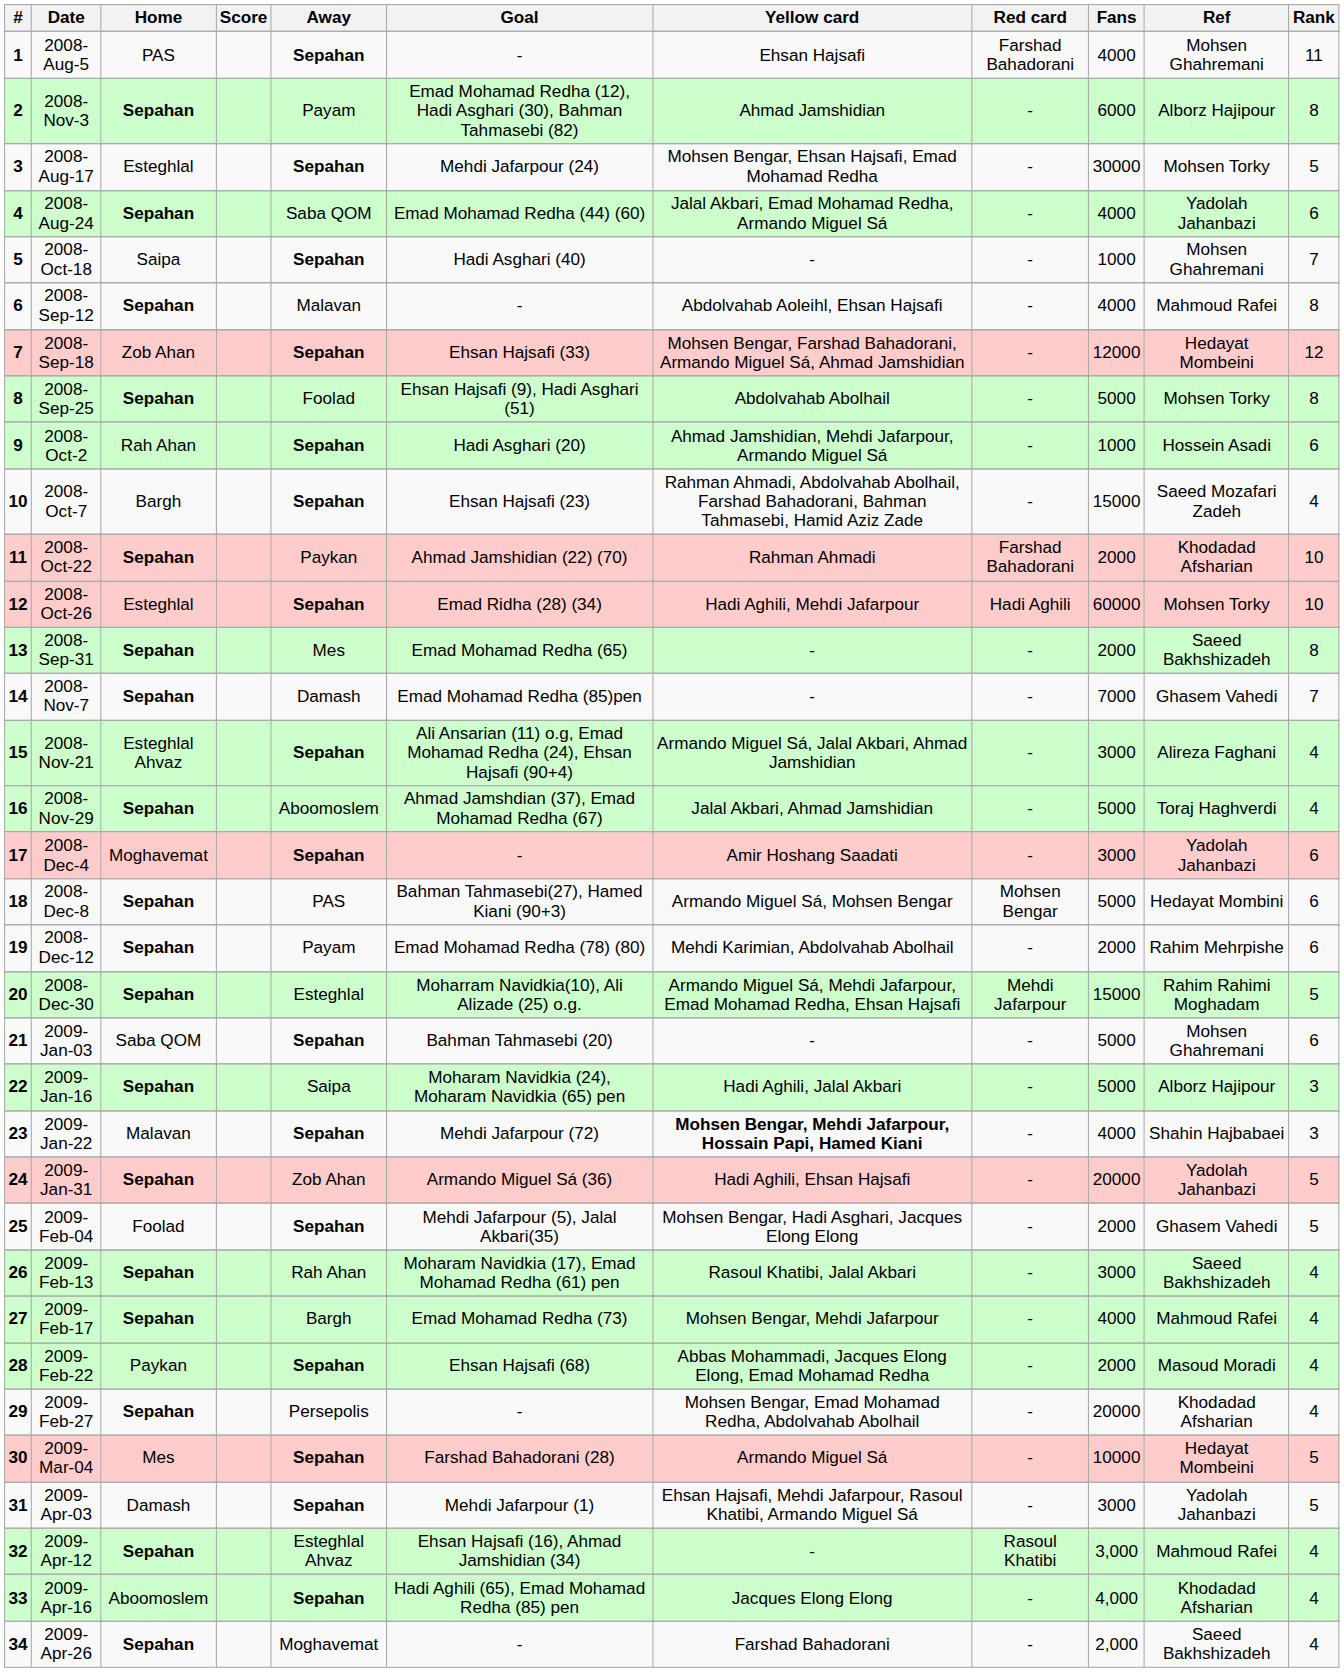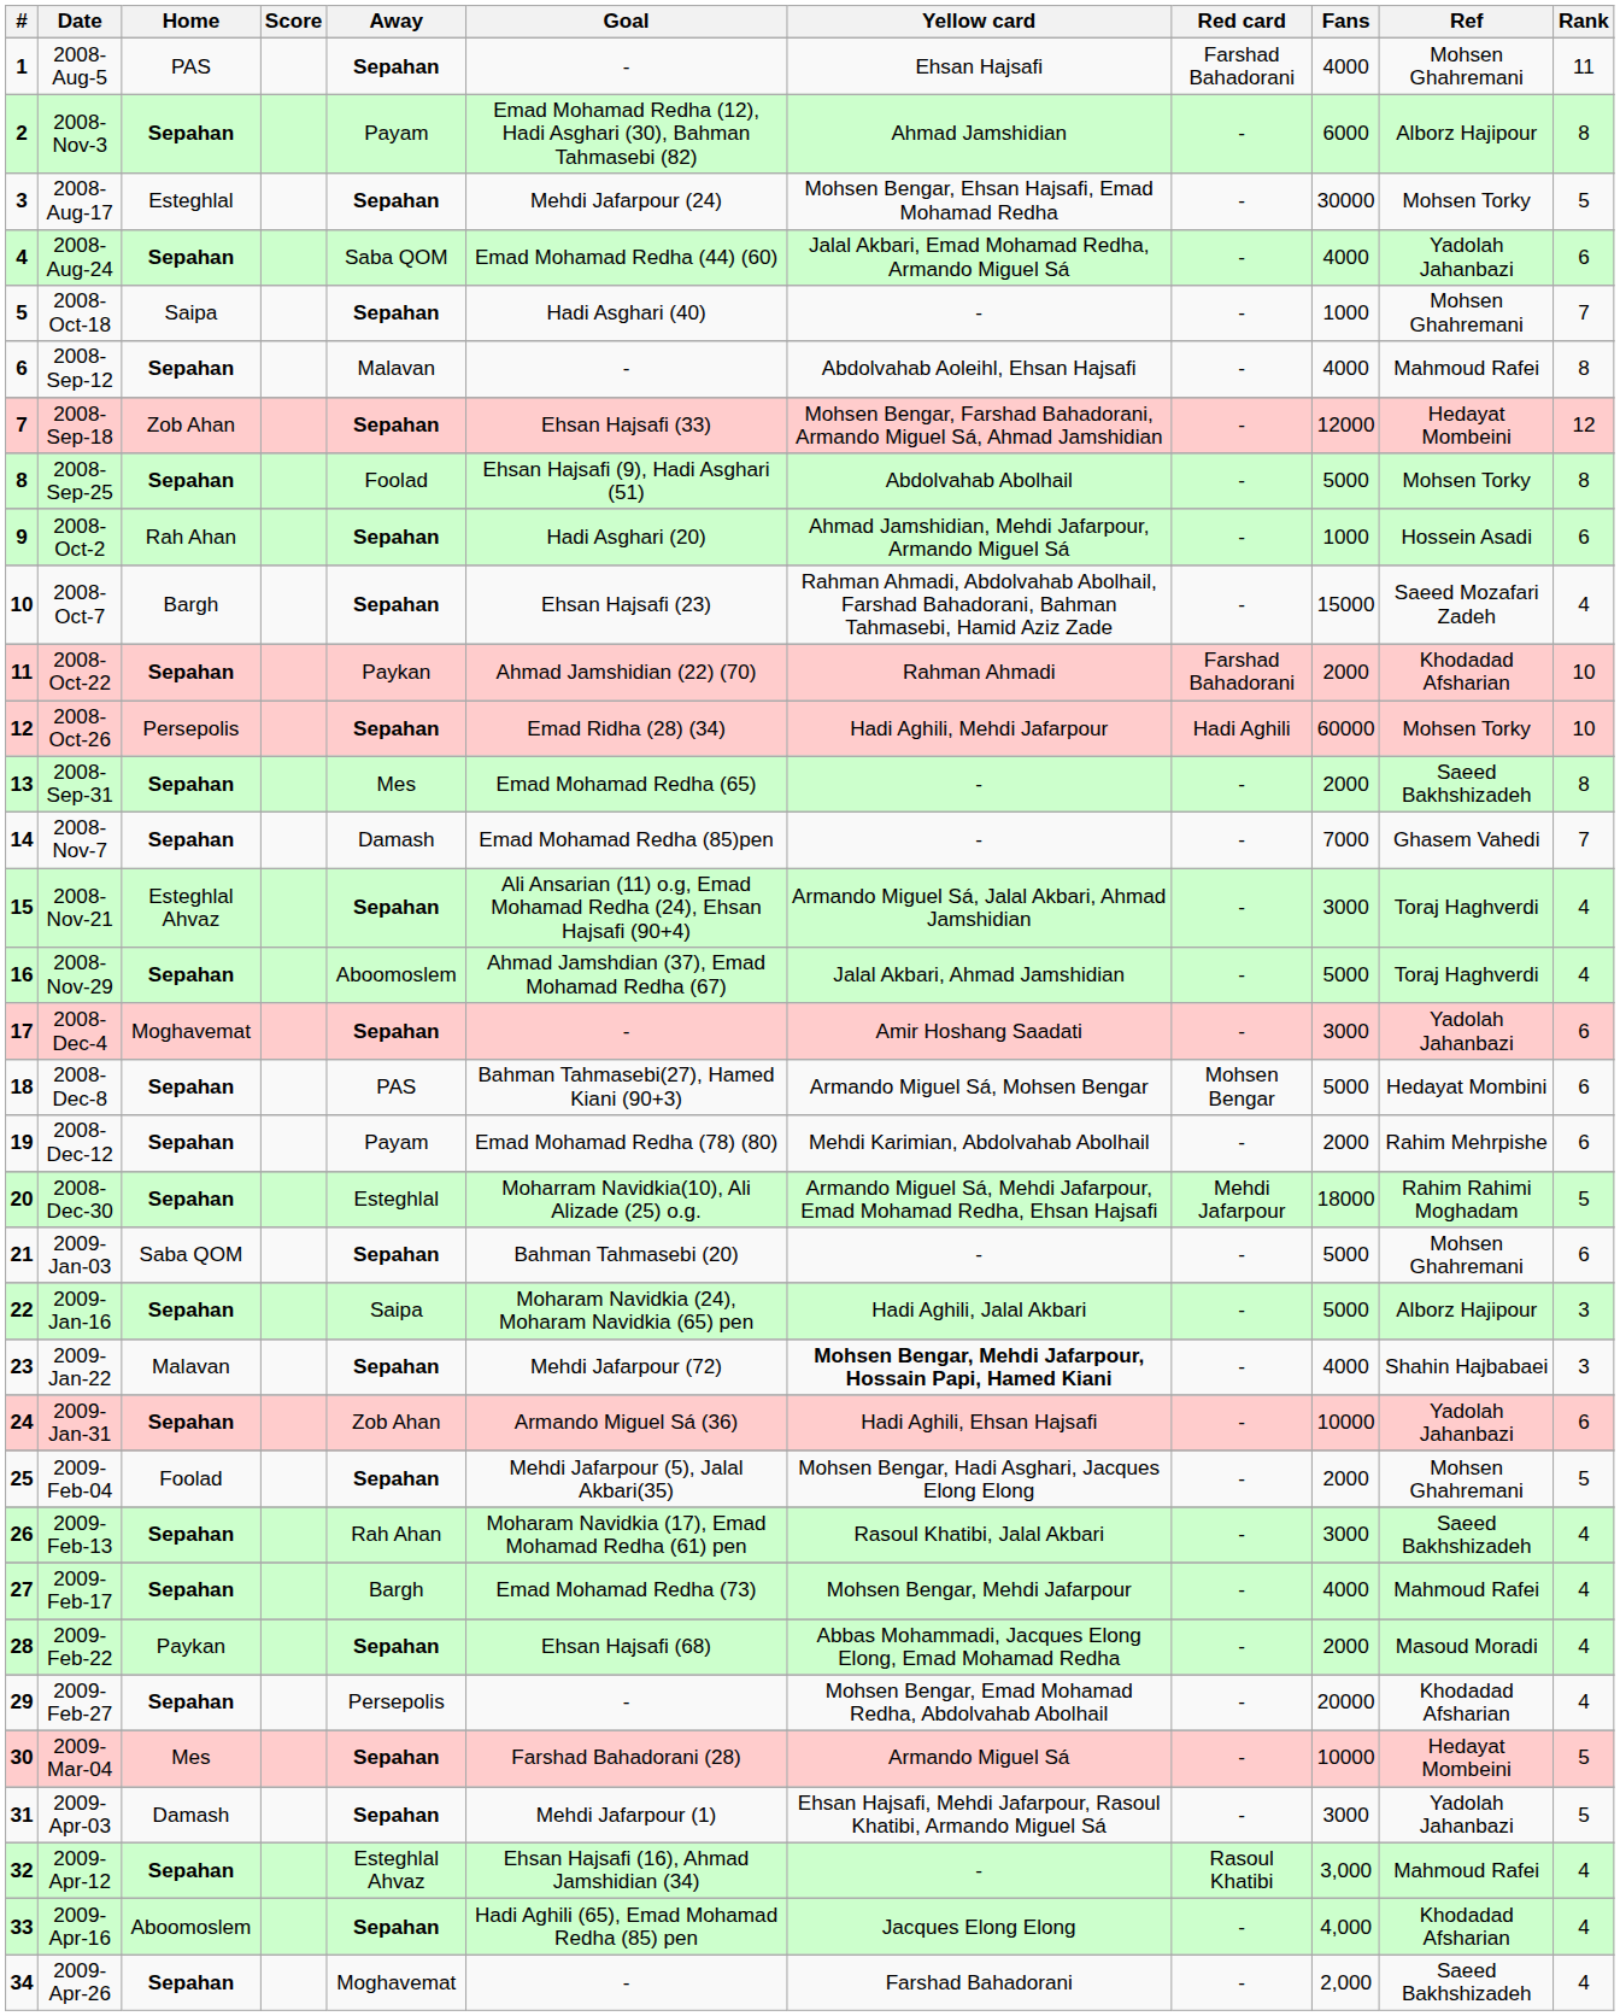 <table class="wikitable" style="text-align:center">
 <tr>
 <th>#</th>
 <th>Date</th>
 <th>Home</th>
 <th>Score</th>
 <th>Away</th>
 <th>Goal </th>
 <th>Yellow card </th>
 <th>Red card </th>
 <th>Fans</th>
 <th>Ref</th>
 <th>Rank</th>
 </tr>
 <tr>
 </tr>
 <tr style=>
 <td><strong>1</strong></td>
 <td>2008-Aug-5</td>
 <td>PAS</td>
 <td></td>
 <td><strong>Sepahan</strong></td>
 <td>-</td>
 <td>Ehsan Hajsafi</td>
 <td>Farshad Bahadorani</td>
 <td>4000</td>
 <td>Mohsen Ghahremani</td>
 <td>11</td>
 </tr>
 <tr>
 </tr>
 <tr style="background:#CCFFCC;">
 <td><strong>2</strong></td>
 <td>2008-Nov-3</td>
 <td><strong>Sepahan</strong></td>
 <td></td>
 <td>Payam</td>
 <td>Emad Mohamad Redha (12), Hadi Asghari (30), Bahman Tahmasebi (82)</td>
 <td>Ahmad Jamshidian</td>
 <td>-</td>
 <td>6000</td>
 <td>Alborz Hajipour</td>
 <td>8</td>
 </tr>
 <tr>
 </tr>
 <tr style=>
 <td><strong>3</strong></td>
 <td>2008-Aug-17</td>
 <td>Esteghlal</td>
 <td></td>
 <td><strong>Sepahan</strong></td>
 <td>Mehdi Jafarpour (24)</td>
 <td>Mohsen Bengar, Ehsan Hajsafi, Emad Mohamad Redha</td>
 <td>-</td>
 <td>30000</td>
 <td>Mohsen Torky</td>
 <td>5</td>
 </tr>
 <tr>
 </tr>
 <tr style="background:#CCFFCC;">
 <td><strong>4</strong></td>
 <td>2008-Aug-24</td>
 <td><strong>Sepahan</strong></td>
 <td></td>
 <td>Saba QOM</td>
 <td>Emad Mohamad Redha (44) (60)</td>
 <td>Jalal Akbari, Emad Mohamad Redha, Armando Miguel Sá</td>
 <td>-</td>
 <td>4000</td>
 <td>Yadolah Jahanbazi</td>
 <td>6</td>
 </tr>
 <tr>
 </tr>
 <tr style=>
 <td><strong>5</strong></td>
 <td>2008-Oct-18</td>
 <td>Saipa</td>
 <td></td>
 <td><strong>Sepahan</strong></td>
 <td>Hadi Asghari (40)</td>
 <td>-</td>
 <td>-</td>
 <td>1000</td>
 <td>Mohsen Ghahremani</td>
 <td>7</td>
 </tr>
 <tr>
 </tr>
 <tr style=>
 <td><strong>6</strong></td>
 <td>2008-Sep-12</td>
 <td><strong>Sepahan</strong></td>
 <td></td>
 <td>Malavan</td>
 <td>-</td>
 <td>Abdolvahab Aoleihl, Ehsan Hajsafi</td>
 <td>-</td>
 <td>4000</td>
 <td>Mahmoud Rafei</td>
 <td>8</td>
 </tr>
 <tr>
 </tr>
 <tr style="background:#FFCCCC;">
 <td><strong>7</strong></td>
 <td>2008-Sep-18</td>
 <td>Zob Ahan</td>
 <td></td>
 <td><strong>Sepahan</strong></td>
 <td>Ehsan Hajsafi (33)</td>
 <td>Mohsen Bengar, Farshad Bahadorani, Armando Miguel Sá, Ahmad Jamshidian</td>
 <td>-</td>
 <td>12000</td>
 <td>Hedayat Mombeini</td>
 <td>12</td>
 </tr>
 <tr>
 </tr>
 <tr style="background:#CCFFCC;">
 <td><strong>8</strong></td>
 <td>2008-Sep-25</td>
 <td><strong>Sepahan</strong></td>
 <td></td>
 <td>Foolad</td>
 <td>Ehsan Hajsafi (9), Hadi Asghari (51)</td>
 <td>Abdolvahab Abolhail</td>
 <td>-</td>
 <td>5000</td>
 <td>Mohsen Torky</td>
 <td>8</td>
 </tr>
 <tr>
 </tr>
 <tr style="background:#CCFFCC;">
 <td><strong>9</strong></td>
 <td>2008-Oct-2</td>
 <td>Rah Ahan</td>
 <td></td>
 <td><strong>Sepahan</strong></td>
 <td>Hadi Asghari (20)</td>
 <td>Ahmad Jamshidian, Mehdi Jafarpour, Armando Miguel Sá</td>
 <td>-</td>
 <td>1000</td>
 <td>Hossein Asadi</td>
 <td>6</td>
 </tr>
 <tr>
 </tr>
 <tr Style=>
 <td><strong>10</strong></td>
 <td>2008-Oct-7</td>
 <td>Bargh</td>
 <td></td>
 <td><strong>Sepahan</strong></td>
 <td>Ehsan Hajsafi (23)</td>
 <td>Rahman Ahmadi, Abdolvahab Abolhail, Farshad Bahadorani, Bahman Tahmasebi, Hamid Aziz Zade</td>
 <td>-</td>
 <td>15000</td>
 <td>Saeed Mozafari Zadeh</td>
 <td>4</td>
 </tr>
 <tr>
 </tr>
 <tr style="background:#FFCCCC;">
 <td><strong>11</strong></td>
 <td>2008-Oct-22</td>
 <td><strong>Sepahan</strong></td>
 <td></td>
 <td>Paykan</td>
 <td>Ahmad Jamshidian (22) (70)</td>
 <td>Rahman Ahmadi</td>
 <td>Farshad Bahadorani</td>
 <td>2000</td>
 <td>Khodadad Afsharian</td>
 <td>10</td>
 </tr>
 <tr>
 </tr>
 <tr style="background:#FFCCCC;">
 <td><strong>12</strong></td>
 <td>2008-Oct-26</td>
-<td>Esteghlal</td>
+<td>Persepolis</td>
 <td></td>
 <td><strong>Sepahan</strong></td>
 <td>Emad Ridha (28) (34)</td>
 <td>Hadi Aghili, Mehdi Jafarpour</td>
 <td>Hadi Aghili</td>
 <td>60000</td>
 <td>Mohsen Torky</td>
 <td>10</td>
 </tr>
 <tr>
 </tr>
 <tr style="background:#CCFFCC;">
 <td><strong>13</strong></td>
 <td>2008-Sep-31</td>
 <td><strong>Sepahan</strong></td>
 <td></td>
 <td>Mes</td>
 <td>Emad Mohamad Redha (65)</td>
 <td>-</td>
 <td>-</td>
 <td>2000</td>
 <td>Saeed Bakhshizadeh</td>
 <td>8</td>
 </tr>
 <tr>
 </tr>
 <tr style=>
 <td><strong>14</strong></td>
 <td>2008-Nov-7</td>
 <td><strong>Sepahan</strong></td>
 <td></td>
 <td>Damash</td>
 <td>Emad Mohamad Redha (85)pen</td>
 <td>-</td>
 <td>-</td>
 <td>7000</td>
 <td>Ghasem Vahedi</td>
 <td>7</td>
 </tr>
 <tr>
 </tr>
 <tr style="background:#CCFFCC;">
 <td><strong>15</strong></td>
 <td>2008-Nov-21</td>
 <td>Esteghlal Ahvaz</td>
 <td></td>
 <td><strong>Sepahan</strong></td>
 <td>Ali Ansarian (11) o.g, Emad Mohamad Redha (24), Ehsan Hajsafi (90+4)</td>
 <td>Armando Miguel Sá, Jalal Akbari, Ahmad Jamshidian</td>
 <td>-</td>
 <td>3000</td>
-<td>Alireza Faghani</td>
+<td>Toraj Haghverdi</td>
 <td>4</td>
 </tr>
 <tr>
 </tr>
 <tr style="background:#CCFFCC;">
 <td><strong>16</strong></td>
 <td>2008-Nov-29</td>
 <td><strong>Sepahan</strong></td>
 <td></td>
 <td>Aboomoslem</td>
 <td>Ahmad Jamshdian (37), Emad Mohamad Redha (67)</td>
 <td>Jalal Akbari, Ahmad Jamshidian</td>
 <td>-</td>
 <td>5000</td>
 <td>Toraj Haghverdi</td>
 <td>4</td>
 </tr>
 <tr>
 </tr>
 <tr style="background:#FFCCCC;">
 <td><strong>17</strong></td>
 <td>2008-Dec-4</td>
 <td>Moghavemat</td>
 <td></td>
 <td><strong>Sepahan</strong></td>
 <td>-</td>
 <td>Amir Hoshang Saadati</td>
 <td>-</td>
 <td>3000</td>
 <td>Yadolah Jahanbazi</td>
 <td>6</td>
 </tr>
 <tr>
 </tr>
 <tr style=>
 <td><strong>18</strong></td>
 <td>2008-Dec-8</td>
 <td><strong>Sepahan</strong></td>
 <td></td>
 <td>PAS</td>
 <td>Bahman Tahmasebi(27), Hamed Kiani (90+3)</td>
 <td>Armando Miguel Sá, Mohsen Bengar</td>
 <td>Mohsen Bengar</td>
 <td>5000</td>
 <td>Hedayat Mombini</td>
 <td>6</td>
 </tr>
 <tr>
 </tr>
 <tr style=>
 <td><strong>19</strong></td>
 <td>2008-Dec-12</td>
 <td><strong>Sepahan</strong></td>
 <td></td>
 <td>Payam</td>
 <td>Emad Mohamad Redha (78) (80)</td>
 <td>Mehdi Karimian, Abdolvahab Abolhail</td>
 <td>-</td>
 <td>2000</td>
 <td>Rahim Mehrpishe</td>
 <td>6</td>
 </tr>
 <tr>
 </tr>
 <tr style="background:#CCFFCC;">
 <td><strong>20</strong></td>
 <td>2008-Dec-30</td>
 <td><strong>Sepahan</strong></td>
 <td></td>
 <td>Esteghlal</td>
 <td>Moharram Navidkia(10), Ali Alizade (25) o.g.</td>
 <td>Armando Miguel Sá, Mehdi Jafarpour, Emad Mohamad Redha, Ehsan Hajsafi</td>
 <td>Mehdi Jafarpour</td>
-<td>15000</td>
+<td>18000</td>
 <td>Rahim Rahimi Moghadam</td>
 <td>5</td>
 </tr>
 <tr>
 </tr>
 <tr style=>
 <td><strong>21</strong></td>
 <td>2009-Jan-03</td>
 <td>Saba QOM</td>
 <td></td>
 <td><strong>Sepahan</strong></td>
 <td>Bahman Tahmasebi (20)</td>
 <td>-</td>
 <td>-</td>
 <td>5000</td>
 <td>Mohsen Ghahremani</td>
 <td>6</td>
 </tr>
 <tr>
 </tr>
 <tr style="background:#CCFFCC;">
 <td><strong>22</strong></td>
 <td>2009-Jan-16</td>
 <td><strong>Sepahan</strong></td>
 <td></td>
 <td>Saipa</td>
 <td>Moharam Navidkia (24), Moharam Navidkia (65) pen</td>
 <td>Hadi Aghili, Jalal Akbari</td>
 <td>-</td>
 <td>5000</td>
 <td>Alborz Hajipour</td>
 <td>3</td>
 </tr>
 <tr>
 </tr>
 <tr style=>
 <td><strong>23</strong></td>
 <td>2009-Jan-22</td>
 <td>Malavan</td>
 <td></td>
 <td><strong>Sepahan</strong></td>
 <td>Mehdi Jafarpour (72)</td>
 <td><strong>Mohsen Bengar, Mehdi Jafarpour, Hossain Papi, Hamed Kiani</strong></td>
 <td>-</td>
 <td>4000</td>
 <td>Shahin Hajbabaei</td>
 <td>3</td>
 </tr>
 <tr>
 </tr>
 <tr style="background:#FFCCCC;">
 <td><strong>24</strong></td>
 <td>2009-Jan-31</td>
 <td><strong>Sepahan</strong></td>
 <td></td>
 <td>Zob Ahan</td>
 <td>Armando Miguel Sá (36)</td>
 <td>Hadi Aghili, Ehsan Hajsafi</td>
 <td>-</td>
-<td>20000</td>
+<td>10000</td>
 <td>Yadolah Jahanbazi</td>
-<td>5</td>
+<td>6</td>
 </tr>
 <tr>
 </tr>
 <tr style=>
 <td><strong>25</strong></td>
 <td>2009-Feb-04</td>
 <td>Foolad</td>
 <td></td>
 <td><strong>Sepahan</strong></td>
 <td>Mehdi Jafarpour (5), Jalal Akbari(35)</td>
 <td>Mohsen Bengar, Hadi Asghari, Jacques Elong Elong</td>
 <td>-</td>
 <td>2000</td>
-<td>Ghasem Vahedi</td>
+<td>Mohsen Ghahremani</td>
 <td>5</td>
 </tr>
 <tr>
 </tr>
 <tr style="background:#CCFFCC;">
 <td><strong>26</strong></td>
 <td>2009-Feb-13</td>
 <td><strong>Sepahan</strong></td>
 <td></td>
 <td>Rah Ahan</td>
 <td>Moharam Navidkia (17), Emad Mohamad Redha (61) pen</td>
 <td>Rasoul Khatibi, Jalal Akbari</td>
 <td>-</td>
 <td>3000</td>
 <td>Saeed Bakhshizadeh</td>
 <td>4</td>
 </tr>
 <tr>
 </tr>
 <tr style="background:#CCFFCC;">
 <td><strong>27</strong></td>
 <td>2009-Feb-17</td>
 <td><strong>Sepahan</strong></td>
 <td></td>
 <td>Bargh</td>
 <td>Emad Mohamad Redha (73)</td>
 <td>Mohsen Bengar, Mehdi Jafarpour</td>
 <td>-</td>
 <td>4000</td>
 <td>Mahmoud Rafei</td>
 <td>4</td>
 </tr>
 <tr>
 </tr>
 <tr style="background:#CCFFCC;">
 <td><strong>28</strong></td>
 <td>2009-Feb-22</td>
 <td>Paykan</td>
 <td></td>
 <td><strong>Sepahan</strong></td>
 <td>Ehsan Hajsafi (68)</td>
 <td>Abbas Mohammadi, Jacques Elong Elong, Emad Mohamad Redha</td>
 <td>-</td>
 <td>2000</td>
 <td>Masoud Moradi</td>
 <td>4</td>
 </tr>
 <tr>
 </tr>
 <tr style=>
 <td><strong>29</strong></td>
 <td>2009-Feb-27</td>
 <td><strong>Sepahan</strong></td>
 <td></td>
 <td>Persepolis</td>
 <td>-</td>
 <td>Mohsen Bengar, Emad Mohamad Redha, Abdolvahab Abolhail</td>
 <td>-</td>
 <td>20000</td>
 <td>Khodadad Afsharian</td>
 <td>4</td>
 </tr>
 <tr>
 </tr>
 <tr style="background:#FFCCCC;">
 <td><strong>30</strong></td>
 <td>2009-Mar-04</td>
 <td>Mes</td>
 <td></td>
 <td><strong>Sepahan</strong></td>
 <td>Farshad Bahadorani (28)</td>
 <td>Armando Miguel Sá</td>
 <td>-</td>
 <td>10000</td>
 <td>Hedayat Mombeini</td>
 <td>5</td>
 </tr>
 <tr>
 </tr>
 <tr style=>
 <td><strong>31</strong></td>
 <td>2009-Apr-03</td>
 <td>Damash</td>
 <td></td>
 <td><strong>Sepahan</strong></td>
 <td>Mehdi Jafarpour (1)</td>
 <td>Ehsan Hajsafi, Mehdi Jafarpour, Rasoul Khatibi, Armando Miguel Sá</td>
 <td>-</td>
 <td>3000</td>
 <td>Yadolah Jahanbazi</td>
 <td>5</td>
 </tr>
 <tr>
 </tr>
 <tr style="background:#CCFFCC;">
 <td><strong>32</strong></td>
 <td>2009-Apr-12</td>
 <td><strong>Sepahan</strong></td>
 <td></td>
 <td>Esteghlal Ahvaz</td>
 <td>Ehsan Hajsafi (16), Ahmad Jamshidian (34)</td>
 <td>-</td>
 <td>Rasoul Khatibi</td>
 <td>3,000</td>
 <td>Mahmoud Rafei</td>
 <td>4</td>
 </tr>
 <tr>
 </tr>
 <tr style="background:#CCFFCC;">
 <td><strong>33</strong></td>
 <td>2009-Apr-16</td>
 <td>Aboomoslem</td>
 <td></td>
 <td><strong>Sepahan</strong></td>
 <td>Hadi Aghili (65), Emad Mohamad Redha (85) pen</td>
 <td>Jacques Elong Elong</td>
 <td>-</td>
 <td>4,000</td>
 <td>Khodadad Afsharian</td>
 <td>4</td>
 </tr>
 <tr>
 </tr>
 <tr style=>
 <td><strong>34</strong></td>
 <td>2009-Apr-26</td>
 <td><strong>Sepahan</strong></td>
 <td></td>
 <td>Moghavemat</td>
 <td>-</td>
 <td>Farshad Bahadorani</td>
 <td>-</td>
 <td>2,000</td>
 <td>Saeed Bakhshizadeh</td>
 <td>4</td>
 </tr>
 </table>
